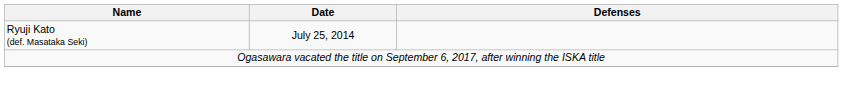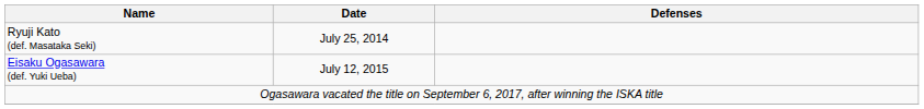 <table class="wikitable" width=100%>
 <tr>
 <th width=25%>Name</th>
 <th width=15%>Date</th>
 <th width=45%>Defenses</th>
 </tr>
 <tr>
 <td align=left> Ryuji Kato <br><small>(def. Masataka Seki)</small></td>
 <td align=center>July 25, 2014</td>
 <td></td>
 </tr>
 <tr>
+<td align=left> <a href='#'>Eisaku Ogasawara</a> <br><small>(def. Yuki Ueba)</small></td>
+<td align=center>July 12, 2015</td>
+<td></td>
+</tr>
+<tr>
 <td colspan=3 align=center><em>Ogasawara vacated the title on September 6, 2017, after winning the ISKA title</em></td>
 </tr>
 <tr>
 </tr>
 </table>
